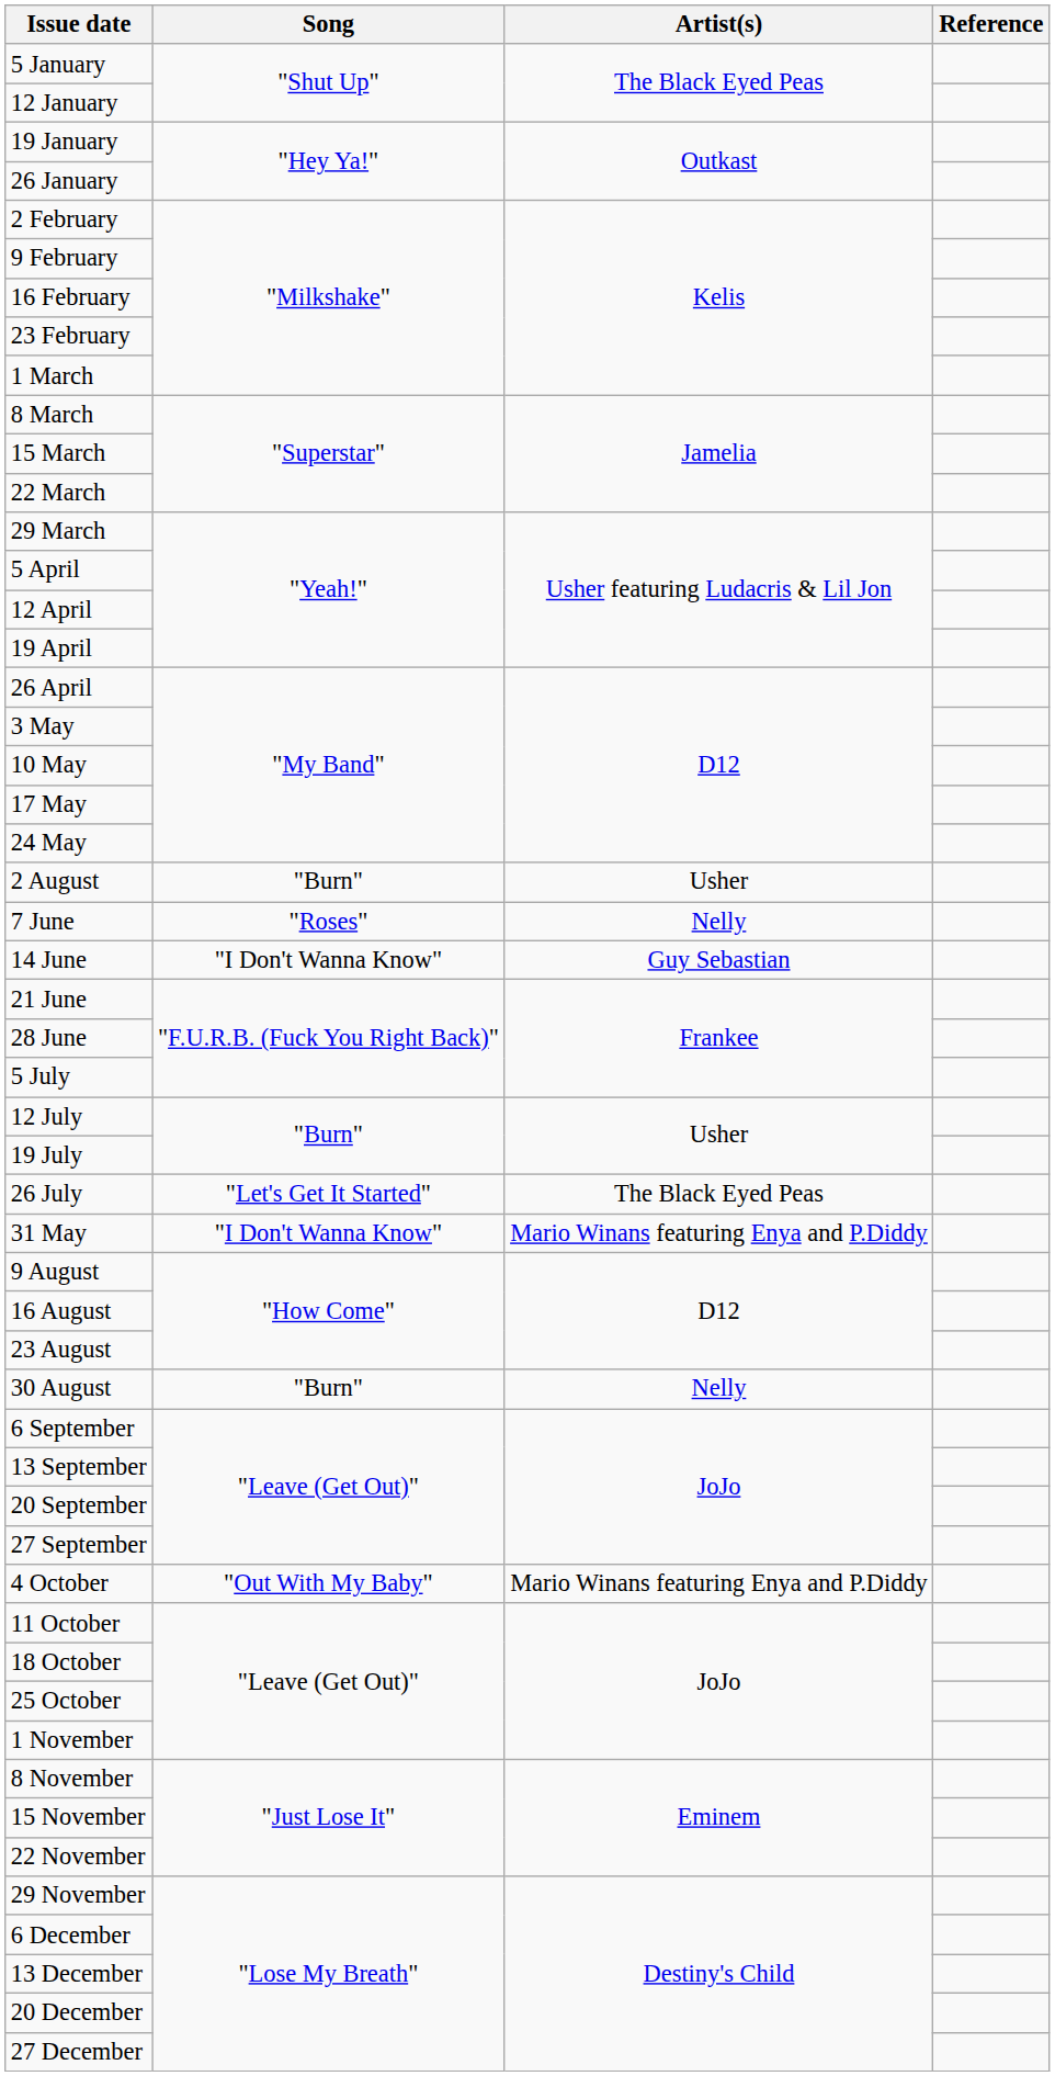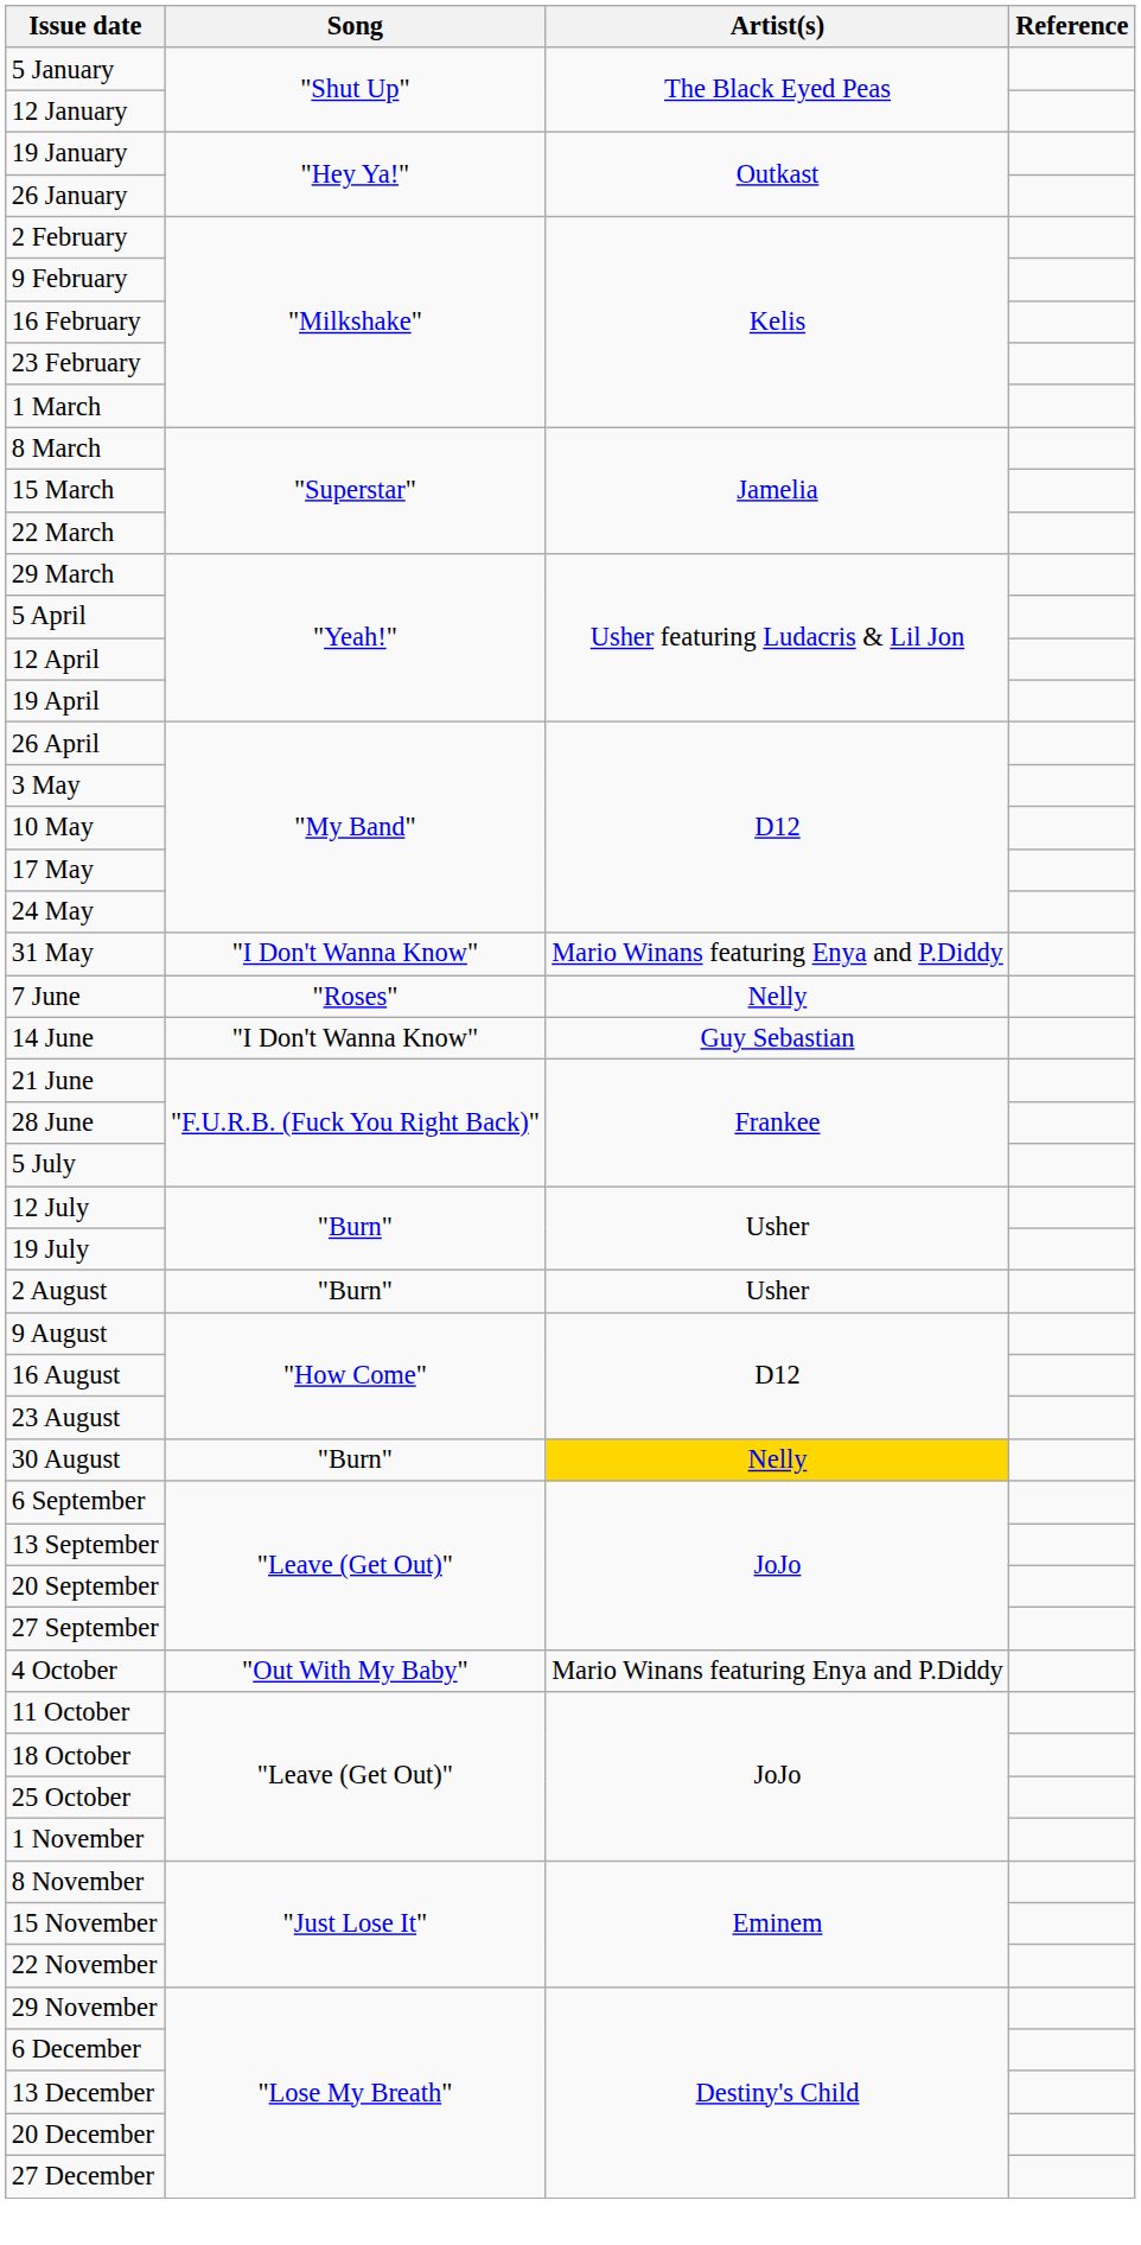 <table class="wikitable">
 <tr>
 <th>Issue date</th>
 <th>Song</th>
 <th>Artist(s)</th>
 <th>Reference</th>
 </tr>
 <tr>
 <td align="left">5 January</td>
 <td align="center" rowspan="2">"<a href='#'>Shut Up</a>"</td>
 <td align="center" rowspan="2"><a href='#'>The Black Eyed Peas</a></td>
 <td align="center"></td>
 </tr>
 <tr>
 <td align="left">12 January</td>
 <td align="center"></td>
 </tr>
 <tr>
 <td align="left">19 January</td>
 <td align="center" rowspan="2">"<a href='#'>Hey Ya!</a>"</td>
 <td align="center" rowspan="2"><a href='#'>Outkast</a></td>
 <td align="center"></td>
 </tr>
 <tr>
 <td align="left">26 January</td>
 <td align="center"></td>
 </tr>
 <tr>
 <td align="left">2 February</td>
 <td align="center" rowspan="5">"<a href='#'>Milkshake</a>"</td>
 <td align="center" rowspan="5"><a href='#'>Kelis</a></td>
 <td align="center"></td>
 </tr>
 <tr>
 <td align="left">9 February</td>
 <td align="center"></td>
 </tr>
 <tr>
 <td align="left">16 February</td>
 <td align="center"></td>
 </tr>
 <tr>
 <td align="left">23 February</td>
 <td align="center"></td>
 </tr>
 <tr>
 <td align="left">1 March</td>
 <td align="center"></td>
 </tr>
 <tr>
 <td align="left">8 March</td>
 <td align="center" rowspan="3">"<a href='#'>Superstar</a>"</td>
 <td align="center" rowspan="3"><a href='#'>Jamelia</a></td>
 <td align="center"></td>
 </tr>
 <tr>
 <td align="left">15 March</td>
 <td align="center"></td>
 </tr>
 <tr>
 <td align="left">22 March</td>
 <td align="center"></td>
 </tr>
 <tr>
 <td align="left">29 March</td>
 <td align="center" rowspan="4">"<a href='#'>Yeah!</a>"</td>
 <td align="center" rowspan="4"><a href='#'>Usher</a> featuring <a href='#'>Ludacris</a> & <a href='#'>Lil Jon</a></td>
 <td align="center"></td>
 </tr>
 <tr>
 <td align="left">5 April</td>
 <td align="center"></td>
 </tr>
 <tr>
 <td align="left">12 April</td>
 <td align="center"></td>
 </tr>
 <tr>
 <td align="left">19 April</td>
 <td align="center"></td>
 </tr>
 <tr>
 <td align="left">26 April</td>
 <td align="center" rowspan="5">"<a href='#'>My Band</a>"</td>
 <td align="center" rowspan="5"><a href='#'>D12</a></td>
 <td align="center"></td>
 </tr>
 <tr>
 <td align="left">3 May</td>
 <td align="center"></td>
 </tr>
 <tr>
 <td align="left">10 May</td>
 <td align="center"></td>
 </tr>
 <tr>
 <td align="left">17 May</td>
 <td align="center"></td>
 </tr>
 <tr>
 <td align="left">24 May</td>
 <td align="center"></td>
 </tr>
 <tr>
-<td align="left">2 August</td>
-<td align="center">"Burn"</td>
-<td align="center">Usher</td>
+<td align="left">31 May</td>
+<td align="center">"<a href='#'>I Don't Wanna Know</a>"</td>
+<td align="center"><a href='#'>Mario Winans</a> featuring <a href='#'>Enya</a> and <a href='#'>P.Diddy</a></td>
 <td align="center"></td>
 </tr>
 <tr>
 <td align="left">7 June</td>
 <td align="center">"<a href='#'>Roses</a>"</td>
 <td align="center"><a href='#'>Nelly</a></td>
 <td align="center"></td>
 </tr>
 <tr>
 <td align="left">14 June</td>
 <td align="center">"I Don't Wanna Know"</td>
 <td align="center"><a href='#'>Guy Sebastian</a></td>
 <td align="center"></td>
 </tr>
 <tr>
 <td align="left">21 June</td>
 <td align="center" rowspan="3">"<a href='#'>F.U.R.B. (Fuck You Right Back)</a>"</td>
 <td align="center" rowspan="3"><a href='#'>Frankee</a></td>
 <td align="center"></td>
 </tr>
 <tr>
 <td align="left">28 June</td>
 <td align="center"></td>
 </tr>
 <tr>
 <td align="left">5 July</td>
 <td align="center"></td>
 </tr>
 <tr>
 <td align="left">12 July</td>
 <td align="center" rowspan="2">"<a href='#'>Burn</a>"</td>
 <td align="center" rowspan="2">Usher</td>
 <td align="center"></td>
 </tr>
 <tr>
 <td align="left">19 July</td>
 <td align="center"></td>
 </tr>
 <tr>
-<td align="left">26 July</td>
-<td align="center">"<a href='#'>Let's Get It Started</a>"</td>
-<td align="center">The Black Eyed Peas</td>
-<td align="center"></td>
-</tr>
-<tr>
-<td align="left">31 May</td>
-<td align="center">"<a href='#'>I Don't Wanna Know</a>"</td>
-<td align="center"><a href='#'>Mario Winans</a> featuring <a href='#'>Enya</a> and <a href='#'>P.Diddy</a></td>
+<td align="left">2 August</td>
+<td align="center">"Burn"</td>
+<td align="center">Usher</td>
 <td align="center"></td>
 </tr>
 <tr>
 <td align="left">9 August</td>
 <td align="center" rowspan="3">"<a href='#'>How Come</a>"</td>
 <td align="center" rowspan="3">D12</td>
 <td align="center"></td>
 </tr>
 <tr>
 <td align="left">16 August</td>
 <td align="center"></td>
 </tr>
 <tr>
 <td align="left">23 August</td>
 <td align="center"></td>
 </tr>
 <tr>
 <td align="left">30 August</td>
 <td align="center">"Burn"</td>
-<td align="center"><a href='#'>Nelly</a></td>
+<td align="center" style="background: gold;"><a href='#'>Nelly</a></td>
 <td align="center"></td>
 </tr>
 <tr>
 <td align="left">6 September</td>
 <td align="center" rowspan="4">"<a href='#'>Leave (Get Out)</a>"</td>
 <td align="center" rowspan="4"><a href='#'>JoJo</a></td>
 <td align="center"></td>
 </tr>
 <tr>
 <td align="left">13 September</td>
 <td align="center"></td>
 </tr>
 <tr>
 <td align="left">20 September</td>
 <td align="center"></td>
 </tr>
 <tr>
 <td align="left">27 September</td>
 <td align="center"></td>
 </tr>
 <tr>
 <td align="left">4 October</td>
 <td align="center">"<a href='#'>Out With My Baby</a>"</td>
 <td align="center">Mario Winans featuring Enya and P.Diddy</td>
 <td align="center"></td>
 </tr>
 <tr>
 <td align="left">11 October</td>
 <td align="center" rowspan="4">"Leave (Get Out)"</td>
 <td align="center" rowspan="4">JoJo</td>
 <td align="center"></td>
 </tr>
 <tr>
 <td align="left">18 October</td>
 <td align="center"></td>
 </tr>
 <tr>
 <td align="left">25 October</td>
 <td align="center"></td>
 </tr>
 <tr>
 <td align="left">1 November</td>
 <td align="center"></td>
 </tr>
 <tr>
 <td align="left">8 November</td>
 <td align="center" rowspan="3">"<a href='#'>Just Lose It</a>"</td>
 <td align="center" rowspan="3"><a href='#'>Eminem</a></td>
 <td align="center"></td>
 </tr>
 <tr>
 <td align="left">15 November</td>
 <td align="center"></td>
 </tr>
 <tr>
 <td align="left">22 November</td>
 <td align="center"></td>
 </tr>
 <tr>
 <td align="left">29 November</td>
 <td align="center" rowspan="5">"<a href='#'>Lose My Breath</a>"</td>
 <td align="center" rowspan="5"><a href='#'>Destiny's Child</a></td>
 <td align="center"></td>
 </tr>
 <tr>
 <td align="left">6 December</td>
 <td align="center"></td>
 </tr>
 <tr>
 <td align="left">13 December</td>
 <td align="center"></td>
 </tr>
 <tr>
 <td align="left">20 December</td>
 <td align="center"></td>
 </tr>
 <tr>
 <td align="left">27 December</td>
 <td align="center"></td>
 </tr>
 </table>
